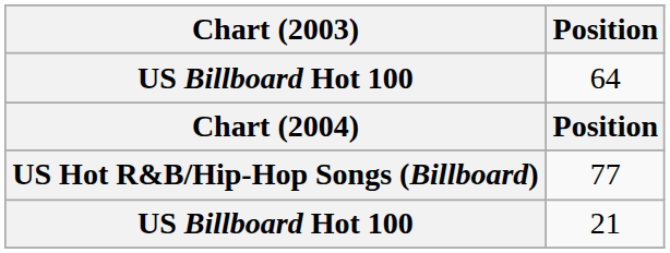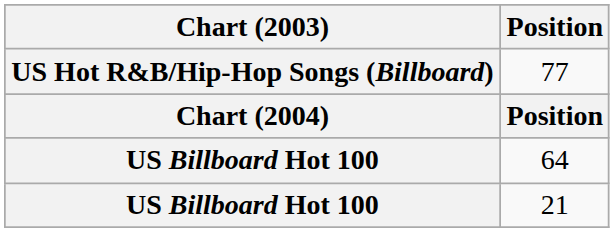 <table class="wikitable plainrowheaders" style="text-align:center">
 <tr>
 <th scope="col">Chart (2003)</th>
+<th scope="col">Position</th>
+</tr>
+<tr>
+<th scope="row">US Hot R&B/Hip-Hop Songs (<em>Billboard</em>)</th>
+<td>77</td>
+</tr>
+<tr>
+<th scope="col">Chart (2004)</th>
 <th scope="col">Position</th>
 </tr>
 <tr>
 <th scope="row">US <em>Billboard</em> Hot 100</th>
 <td>64</td>
 </tr>
 <tr>
-<th scope="col">Chart (2004)</th>
-<th scope="col">Position</th>
-</tr>
-<tr>
-<th scope="row">US Hot R&B/Hip-Hop Songs (<em>Billboard</em>)</th>
-<td>77</td>
-</tr>
-<tr>
 <th scope="row">US <em>Billboard</em> Hot 100</th>
 <td>21</td>
 </tr>
 </table>
